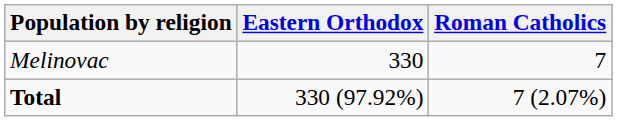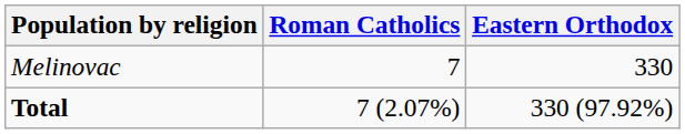 <table class="wikitable sortable">
 <tr>
 <th>Population by religion</th>
+<th><a href='#'>Roman Catholics</a></th>
 <th><a href='#'>Eastern Orthodox</a></th>
-<th><a href='#'>Roman Catholics</a></th>
 </tr>
 <tr>
 <td><em>Melinovac</em></td>
+<td align="right">7</td>
 <td align="right">330</td>
-<td align="right">7</td>
 </tr>
 <tr>
 <td><strong>Total</strong></td>
+<td align="right">7 (2.07%)</td>
 <td align="right">330 (97.92%)</td>
-<td align="right">7 (2.07%)</td>
 </tr>
 </table>
